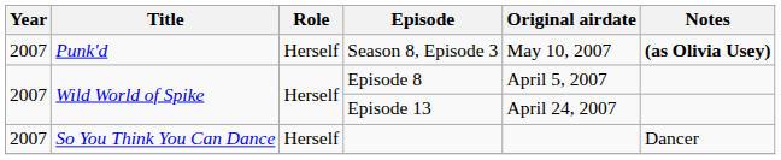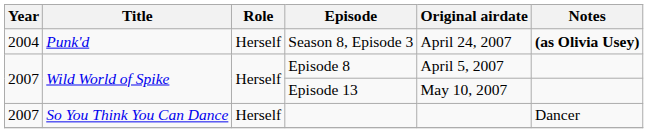 <table class="wikitable sortable">
 <tr>
 <th>Year</th>
 <th>Title</th>
 <th>Role</th>
 <th class="unsortable">Episode</th>
 <th>Original airdate</th>
 <th class="unsortable">Notes</th>
 </tr>
 <tr>
-<td>2007</td>
+<td>2004</td>
 <td><em><a href='#'>Punk'd</a></em></td>
 <td>Herself</td>
 <td>Season 8, Episode 3</td>
-<td>May 10, 2007</td>
+<td>April 24, 2007</td>
 <td><strong>(as Olivia Usey)</strong></td>
 </tr>
 <tr>
 <td rowspan="2">2007</td>
 <td rowspan="2"><em><a href='#'>Wild World of Spike</a></em></td>
 <td rowspan="2">Herself</td>
 <td>Episode 8</td>
 <td>April 5, 2007</td>
 <td></td>
 </tr>
 <tr>
 <td>Episode 13</td>
-<td>April 24, 2007</td>
+<td>May 10, 2007</td>
 <td></td>
 </tr>
 <tr>
 <td>2007</td>
 <td><em><a href='#'>So You Think You Can Dance</a></em></td>
 <td>Herself</td>
 <td></td>
 <td></td>
 <td>Dancer</td>
 </tr>
 <tr>
 </tr>
 </table>
